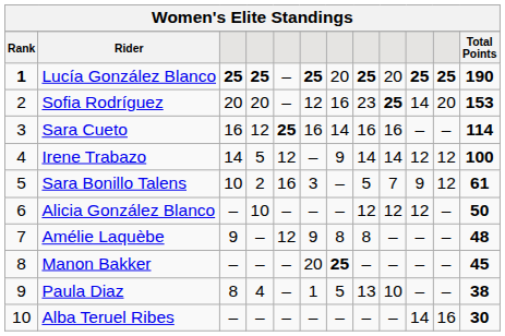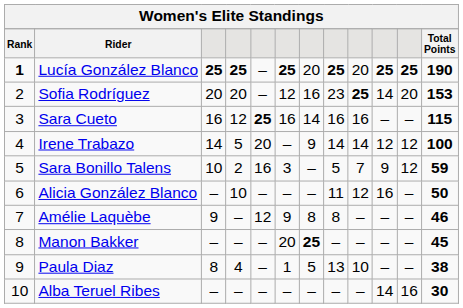 <table class="wikitable sortable">
 <tr>
 <th colspan=27 align="center">Women's Elite Standings</th>
 </tr>
 <tr>
 </tr>
 <tr style="font-size:8pt;font-weight:bold">
 <th align="center">Rank</th>
 <th align="center">Rider</th>
 <th class=unsortable style="background:#E5E4E2;"><small></small></th>
 <th class=unsortable style="background:#E5E4E2;"><small></small></th>
 <th class=unsortable style="background:#E5E4E2;"><small></small></th>
 <th class=unsortable style="background:#E5E4E2;"><small></small></th>
 <th class=unsortable style="background:#E5E4E2;"><small></small></th>
 <th class=unsortable style="background:#E5E4E2;"><small></small></th>
 <th class=unsortable style="background:#E5E4E2;"><small></small></th>
 <th class=unsortable style="background:#E5E4E2;"><small></small></th>
 <th class=unsortable style="background:#E5E4E2;"><small></small></th>
 <th align="center">Total<br>Points</th>
 </tr>
 <tr>
 <td align=center><strong>1</strong></td>
 <td> <a href='#'>Lucía González Blanco</a></td>
 <td align=center><strong>25</strong></td>
 <td align=center><strong>25</strong></td>
 <td align=center>–</td>
 <td align=center><strong>25</strong></td>
 <td align=center>20</td>
 <td align=center><strong>25</strong></td>
 <td align=center>20</td>
 <td align=center><strong>25</strong></td>
 <td align=center><strong>25</strong></td>
 <td align=center><strong>190</strong></td>
 </tr>
 <tr>
 <td align=center>2</td>
 <td> <a href='#'>Sofia Rodríguez</a></td>
 <td align=center>20</td>
 <td align=center>20</td>
 <td align=center>–</td>
 <td align=center>12</td>
 <td align=center>16</td>
 <td align=center>23</td>
 <td align=center><strong>25</strong></td>
 <td align=center>14</td>
 <td align=center>20</td>
 <td align=center><strong>153</strong></td>
 </tr>
 <tr>
 <td align=center>3</td>
 <td> <a href='#'>Sara Cueto</a></td>
 <td align=center>16</td>
 <td align=center>12</td>
 <td align=center><strong>25</strong></td>
 <td align=center>16</td>
 <td align=center>14</td>
 <td align=center>16</td>
 <td align=center>16</td>
 <td align=center>–</td>
 <td align=center>–</td>
-<td align=center><strong>114</strong></td>
+<td align=center><strong>115</strong></td>
 </tr>
 <tr>
 <td align=center>4</td>
 <td> <a href='#'>Irene Trabazo</a></td>
 <td align=center>14</td>
 <td align=center>5</td>
-<td align=center>12</td>
+<td align=center>20</td>
 <td align=center>–</td>
 <td align=center>9</td>
 <td align=center>14</td>
 <td align=center>14</td>
 <td align=center>12</td>
 <td align=center>12</td>
 <td align=center><strong>100</strong></td>
 </tr>
 <tr>
 <td align=center>5</td>
 <td> <a href='#'>Sara Bonillo Talens</a></td>
 <td align=center>10</td>
 <td align=center>2</td>
 <td align=center>16</td>
 <td align=center>3</td>
 <td align=center>–</td>
 <td align=center>5</td>
 <td align=center>7</td>
 <td align=center>9</td>
 <td align=center>12</td>
-<td align=center><strong>61</strong></td>
+<td align=center><strong>59</strong></td>
 </tr>
 <tr>
 <td align=center>6</td>
 <td> <a href='#'>Alicia González Blanco</a></td>
 <td align=center>–</td>
 <td align=center>10</td>
 <td align=center>–</td>
 <td align=center>–</td>
 <td align=center>–</td>
+<td align=center>11</td>
 <td align=center>12</td>
-<td align=center>12</td>
-<td align=center>12</td>
+<td align=center>16</td>
 <td align=center>–</td>
 <td align=center><strong>50</strong></td>
 </tr>
 <tr>
 <td align=center>7</td>
 <td> <a href='#'>Amélie Laquèbe</a></td>
 <td align=center>9</td>
 <td align=center>–</td>
 <td align=center>12</td>
 <td align=center>9</td>
 <td align=center>8</td>
 <td align=center>8</td>
 <td align=center>–</td>
 <td align=center>–</td>
 <td align=center>–</td>
-<td align=center><strong>48</strong></td>
+<td align=center><strong>46</strong></td>
 </tr>
 <tr>
 <td align=center>8</td>
 <td> <a href='#'>Manon Bakker</a></td>
 <td align=center>–</td>
 <td align=center>–</td>
 <td align=center>–</td>
 <td align=center>20</td>
 <td align=center><strong>25</strong></td>
 <td align=center>–</td>
 <td align=center>–</td>
 <td align=center>–</td>
 <td align=center>–</td>
 <td align=center><strong>45</strong></td>
 </tr>
 <tr>
 <td align=center>9</td>
 <td> <a href='#'>Paula Diaz</a></td>
 <td align=center>8</td>
 <td align=center>4</td>
 <td align=center>–</td>
 <td align=center>1</td>
 <td align=center>5</td>
 <td align=center>13</td>
 <td align=center>10</td>
 <td align=center>–</td>
 <td align=center>–</td>
 <td align=center><strong>38</strong></td>
 </tr>
 <tr>
 <td align=center>10</td>
 <td> <a href='#'>Alba Teruel Ribes</a></td>
 <td align=center>–</td>
 <td align=center>–</td>
 <td align=center>–</td>
 <td align=center>–</td>
 <td align=center>–</td>
 <td align=center>–</td>
 <td align=center>–</td>
 <td align=center>14</td>
 <td align=center>16</td>
 <td align=center><strong>30</strong></td>
 </tr>
 </table>
